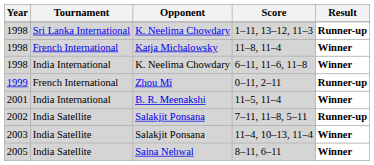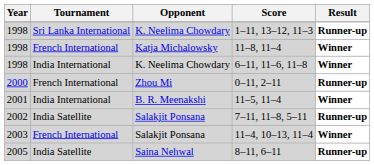 <table class="sortable wikitable" style="font-size:90%;">
 <tr>
 <th>Year</th>
 <th>Tournament</th>
 <th>Opponent</th>
 <th>Score</th>
 <th>Result</th>
 </tr>
 <tr>
 </tr>
 <tr style="background:#D5D5D5">
 <td align="center">1998</td>
 <td align="left"><a href='#'>Sri Lanka International</a></td>
 <td align="left"> <a href='#'>K. Neelima Chowdary</a></td>
 <td align="left">1–11, 13–12, 11–3</td>
 <td style="text-align:left; background:white"> <strong>Runner-up</strong></td>
 </tr>
 <tr style="background:#D5D5D5">
 <td align="center">1998</td>
 <td align="left"><a href='#'>French International</a></td>
 <td align="left"> <a href='#'>Katja Michalowsky</a></td>
 <td align="left">11–8, 11–4</td>
 <td style="text-align:left; background:white"> <strong>Winner</strong></td>
 </tr>
 <tr style="background:#D5D5D5">
 <td align="center">1998</td>
 <td align="left">India International</td>
 <td align="left"> K. Neelima Chowdary</td>
 <td align="left">6–11, 11–6, 11–8</td>
 <td style="text-align:left; background:white"> <strong>Winner</strong></td>
 </tr>
 <tr style="background:#D5D5D5">
-<td align="center"><a href='#'>1999</a></td>
+<td align="center"><a href='#'>2000</a></td>
 <td align="left">French International</td>
 <td align="left"> <a href='#'>Zhou Mi</a></td>
 <td align="left">0–11, 2–11</td>
 <td style="text-align:left; background:white"> <strong>Runner-up</strong></td>
 </tr>
 <tr style="background:#D5D5D5">
 <td align="center">2001</td>
 <td align="left">India International</td>
 <td align="left"> <a href='#'>B. R. Meenakshi</a></td>
 <td align="left">11–5, 11–4</td>
 <td style="text-align:left; background:white"> <strong>Winner</strong></td>
 </tr>
 <tr style="background:#D5D5D5">
 <td align="center">2002</td>
 <td align="left">India Satellite</td>
 <td align="left"> <a href='#'>Salakjit Ponsana</a></td>
 <td align="left">7–11, 11–8, 5–11</td>
 <td style="text-align:left; background:white"> <strong>Runner-up</strong></td>
 </tr>
 <tr style="background:#D5D5D5">
 <td align="center">2003</td>
-<td align="left">India Satellite</td>
+<td align="left"><a href='#'>French International</a></td>
 <td align="left"> Salakjit Ponsana</td>
 <td align="left">11–4, 10–13, 11–4</td>
 <td style="text-align:left; background:white"> <strong>Winner</strong></td>
 </tr>
 <tr style="background:#D5D5D5">
 <td align="center">2005</td>
 <td align="left">India Satellite</td>
 <td align="left"> <a href='#'>Saina Nehwal</a></td>
 <td align="left">8–11, 6–11</td>
-<td style="text-align:left; background:white"> <strong>Winner</strong></td>
+<td style="text-align:left; background:white"> <strong>Runner-up</strong></td>
 </tr>
 </table>
